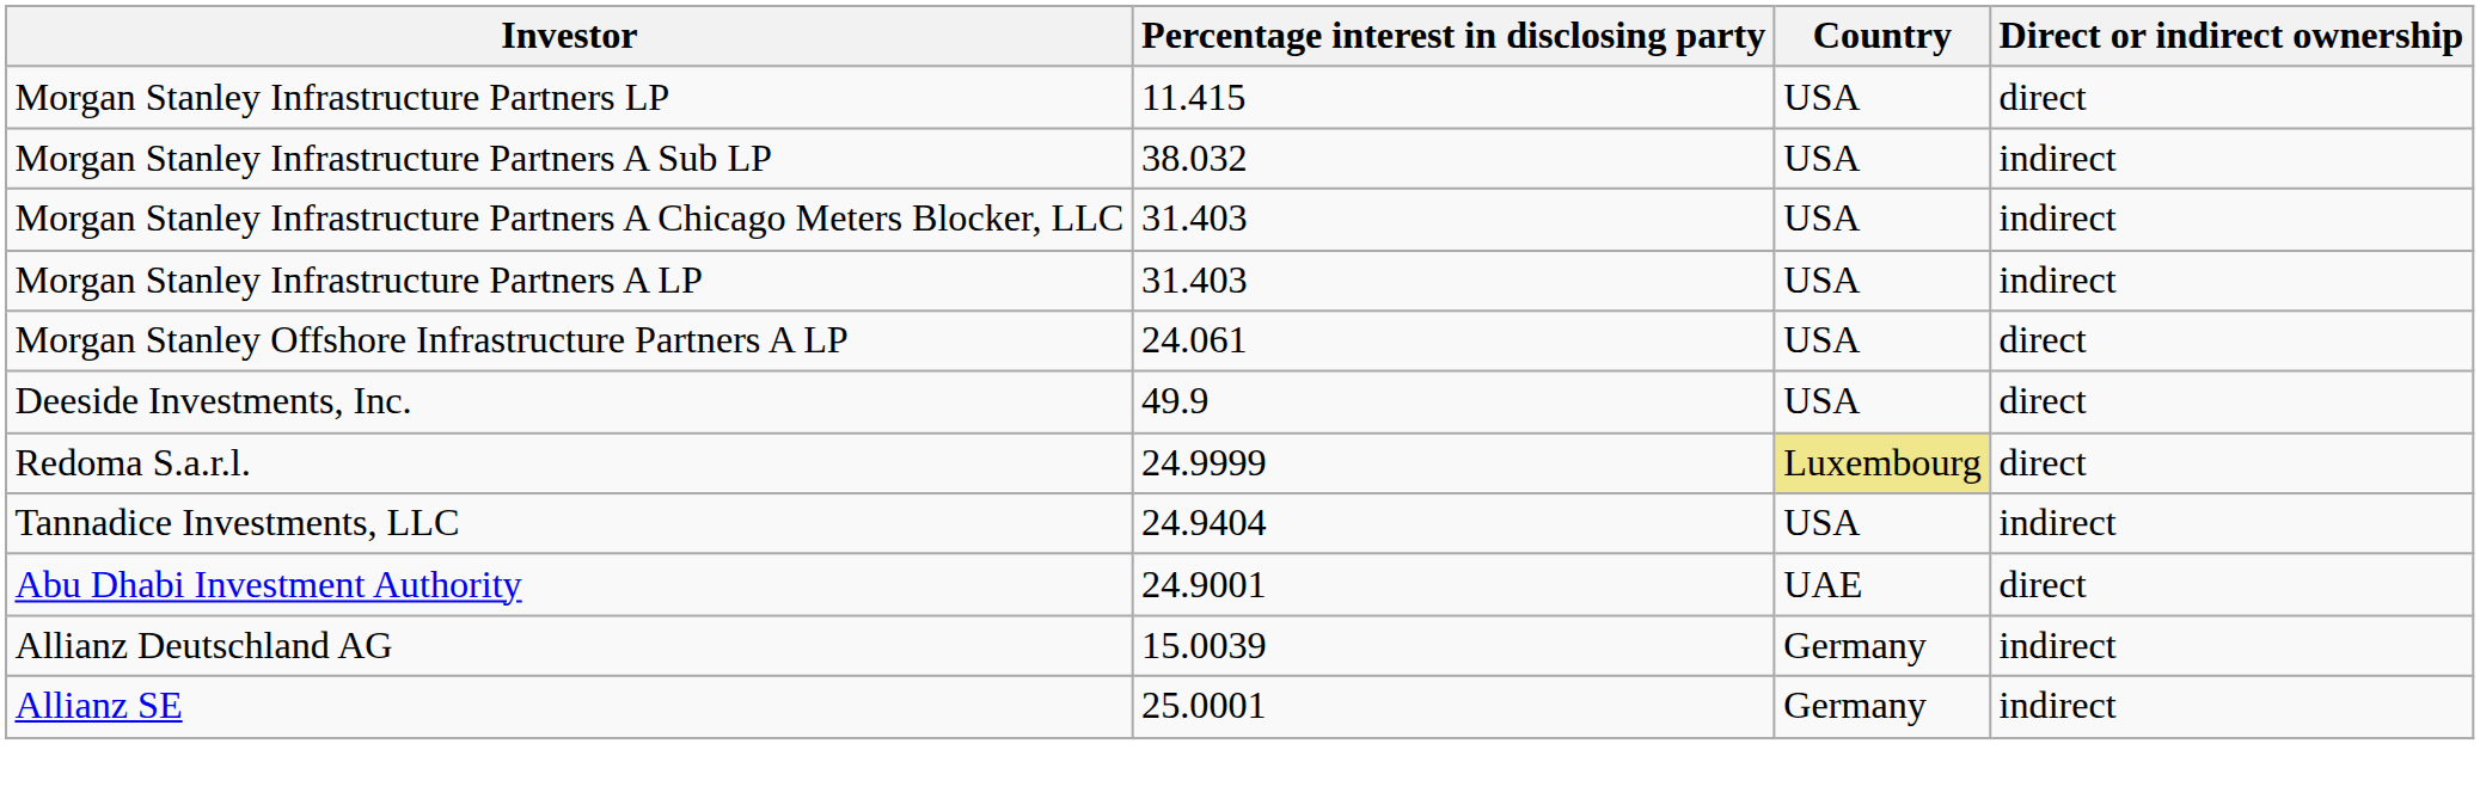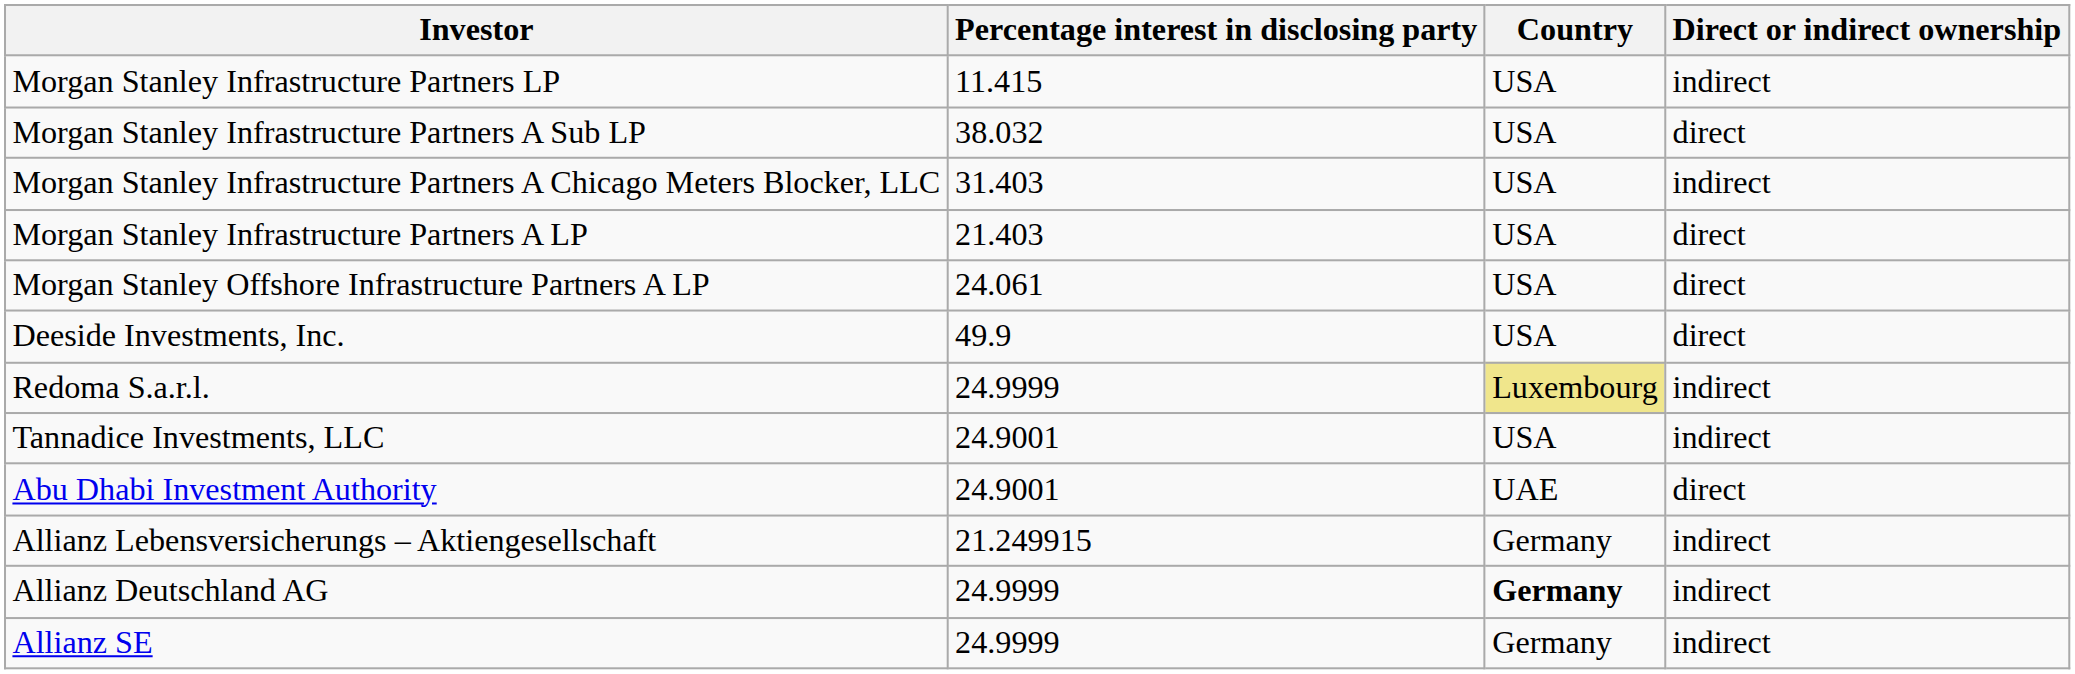 <table class="wikitable">
 <tr>
 <th>Investor</th>
 <th>Percentage interest in disclosing party</th>
 <th>Country</th>
 <th>Direct or indirect ownership</th>
 </tr>
 <tr>
 <td>Morgan Stanley Infrastructure Partners LP</td>
 <td>11.415</td>
 <td>USA</td>
-<td>direct</td>
+<td>indirect</td>
 </tr>
 <tr>
 <td>Morgan Stanley Infrastructure Partners A Sub LP</td>
 <td>38.032</td>
 <td>USA</td>
-<td>indirect</td>
+<td>direct</td>
 </tr>
 <tr>
 <td>Morgan Stanley Infrastructure Partners A Chicago Meters Blocker, LLC</td>
 <td>31.403</td>
 <td>USA</td>
 <td>indirect</td>
 </tr>
 <tr>
 <td>Morgan Stanley Infrastructure Partners A LP</td>
-<td>31.403</td>
+<td>21.403</td>
 <td>USA</td>
-<td>indirect</td>
+<td>direct</td>
 </tr>
 <tr>
 <td>Morgan Stanley Offshore Infrastructure Partners A LP</td>
 <td>24.061</td>
 <td>USA</td>
 <td>direct</td>
 </tr>
 <tr>
 <td>Deeside Investments, Inc.</td>
 <td>49.9</td>
 <td>USA</td>
 <td>direct</td>
 </tr>
 <tr>
 <td>Redoma S.a.r.l.</td>
 <td>24.9999</td>
 <td style="background: khaki;">Luxembourg</td>
-<td>direct</td>
+<td>indirect</td>
 </tr>
 <tr>
 <td>Tannadice Investments, LLC</td>
-<td>24.9404</td>
+<td>24.9001</td>
 <td>USA</td>
 <td>indirect</td>
 </tr>
 <tr>
 <td><a href='#'>Abu Dhabi Investment Authority</a></td>
 <td>24.9001</td>
 <td>UAE</td>
 <td>direct</td>
 </tr>
 <tr>
-<td>Allianz Deutschland AG</td>
-<td>15.0039</td>
+<td>Allianz Lebensversicherungs – Aktiengesellschaft</td>
+<td>21.249915</td>
 <td>Germany</td>
 <td>indirect</td>
 </tr>
 <tr>
+<td>Allianz Deutschland AG</td>
+<td>24.9999</td>
+<td><strong>Germany</strong></td>
+<td>indirect</td>
+</tr>
+<tr>
 <td><a href='#'>Allianz SE</a></td>
-<td>25.0001</td>
+<td>24.9999</td>
 <td>Germany</td>
 <td>indirect</td>
 </tr>
 </table>
